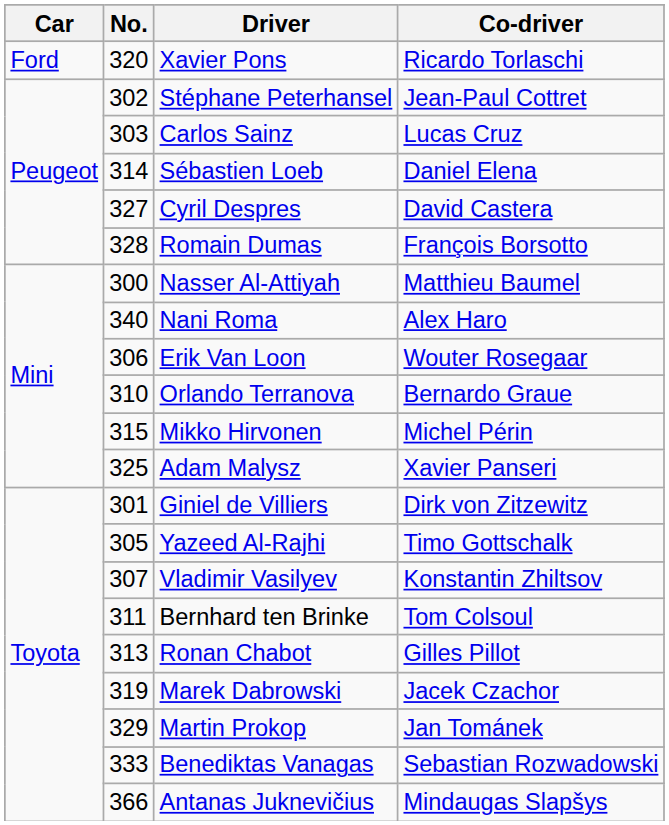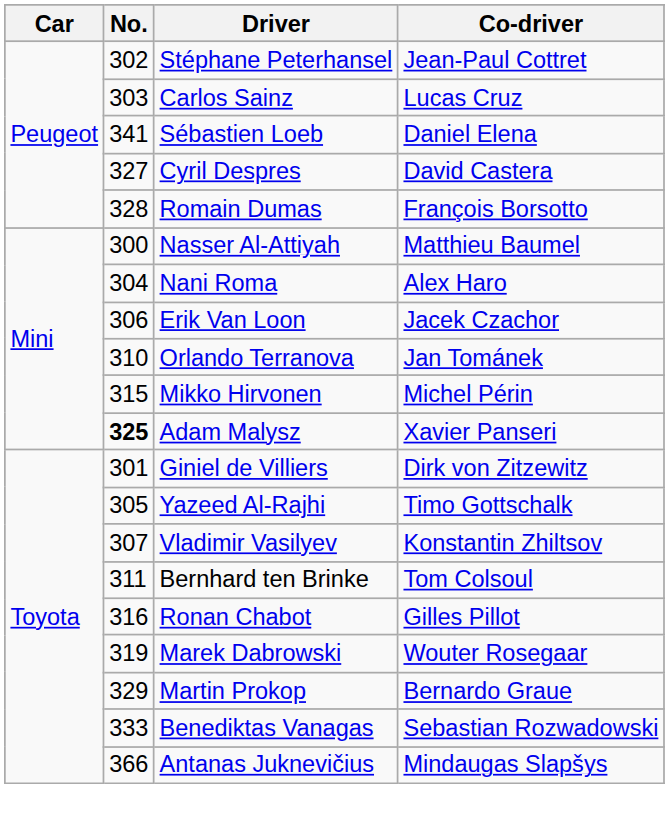 <table class="wikitable" style="font-size:85%">
 <tr>
 <th>Car</th>
 <th>No.</th>
 <th>Driver</th>
 <th>Co-driver</th>
-</tr>
-<tr>
-<td> <a href='#'>Ford</a></td>
-<td>320</td>
-<td> <a href='#'>Xavier Pons</a></td>
-<td> <a href='#'>Ricardo Torlaschi</a></td>
 </tr>
 <tr>
 <td rowspan=5> <a href='#'>Peugeot</a></td>
 <td>302</td>
 <td> <a href='#'>Stéphane Peterhansel</a></td>
 <td> <a href='#'>Jean-Paul Cottret</a></td>
 </tr>
 <tr>
 <td>303</td>
 <td> <a href='#'>Carlos Sainz</a></td>
 <td> <a href='#'>Lucas Cruz</a></td>
 </tr>
 <tr>
-<td>314</td>
+<td>341</td>
 <td> <a href='#'>Sébastien Loeb</a></td>
 <td> <a href='#'>Daniel Elena</a></td>
 </tr>
 <tr>
 <td>327</td>
 <td> <a href='#'>Cyril Despres</a></td>
 <td> <a href='#'>David Castera</a></td>
 </tr>
 <tr>
 <td>328</td>
 <td> <a href='#'>Romain Dumas</a></td>
 <td> <a href='#'>François Borsotto</a></td>
 </tr>
 <tr>
 <td rowspan=6> <a href='#'>Mini</a></td>
 <td>300</td>
 <td> <a href='#'>Nasser Al-Attiyah</a></td>
 <td> <a href='#'>Matthieu Baumel</a></td>
 </tr>
 <tr>
-<td>340</td>
+<td>304</td>
 <td> <a href='#'>Nani Roma</a></td>
 <td> <a href='#'>Alex Haro</a></td>
 </tr>
 <tr>
 <td>306</td>
 <td> <a href='#'>Erik Van Loon</a></td>
-<td> <a href='#'>Wouter Rosegaar</a></td>
+<td> <a href='#'>Jacek Czachor</a></td>
 </tr>
 <tr>
 <td>310</td>
 <td> <a href='#'>Orlando Terranova</a></td>
-<td> <a href='#'>Bernardo Graue</a></td>
+<td> <a href='#'>Jan Tománek</a></td>
 </tr>
 <tr>
 <td>315</td>
 <td> <a href='#'>Mikko Hirvonen</a></td>
 <td> <a href='#'>Michel Périn</a></td>
 </tr>
 <tr>
-<td>325</td>
+<td><strong>325</strong></td>
 <td> <a href='#'>Adam Malysz</a></td>
 <td> <a href='#'>Xavier Panseri</a></td>
 </tr>
 <tr>
 <td rowspan=9> <a href='#'>Toyota</a></td>
 <td>301</td>
 <td> <a href='#'>Giniel de Villiers</a></td>
 <td> <a href='#'>Dirk von Zitzewitz</a></td>
 </tr>
 <tr>
 <td>305</td>
 <td> <a href='#'>Yazeed Al-Rajhi</a></td>
 <td> <a href='#'>Timo Gottschalk</a></td>
 </tr>
 <tr>
 <td>307</td>
 <td> <a href='#'>Vladimir Vasilyev</a></td>
 <td> <a href='#'>Konstantin Zhiltsov</a></td>
 </tr>
 <tr>
 <td>311</td>
 <td> Bernhard ten Brinke</td>
 <td> <a href='#'>Tom Colsoul</a></td>
 </tr>
 <tr>
-<td>313</td>
+<td>316</td>
 <td> <a href='#'>Ronan Chabot</a></td>
 <td> <a href='#'>Gilles Pillot</a></td>
 </tr>
 <tr>
 <td>319</td>
 <td> <a href='#'>Marek Dabrowski</a></td>
-<td> <a href='#'>Jacek Czachor</a></td>
+<td> <a href='#'>Wouter Rosegaar</a></td>
 </tr>
 <tr>
 <td>329</td>
 <td> <a href='#'>Martin Prokop</a></td>
-<td> <a href='#'>Jan Tománek</a></td>
+<td> <a href='#'>Bernardo Graue</a></td>
 </tr>
 <tr>
 <td>333</td>
 <td> <a href='#'>Benediktas Vanagas</a></td>
 <td> <a href='#'>Sebastian Rozwadowski</a></td>
 </tr>
 <tr>
 <td>366</td>
 <td> <a href='#'>Antanas Juknevičius</a></td>
 <td> <a href='#'>Mindaugas Slapšys</a></td>
 </tr>
 </table>
